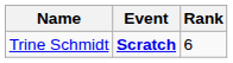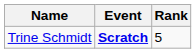 <table class=wikitable style="font-size:90%">
 <tr>
 <th>Name</th>
 <th>Event</th>
 <th>Rank</th>
 </tr>
 <tr>
 <td align="left"><a href='#'>Trine Schmidt</a></td>
 <td align="left"><strong><a href='#'>Scratch</a></strong></td>
-<td>6</td>
+<td>5</td>
 </tr>
 </table>
